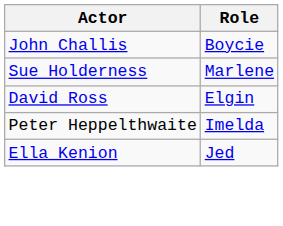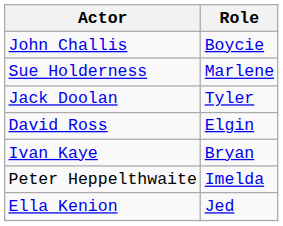 <table class="wikitable">
 <tr>
 <th>Actor</th>
 <th>Role</th>
 </tr>
 <tr>
 <td><a href='#'>John Challis</a></td>
 <td><a href='#'>Boycie</a></td>
 </tr>
 <tr>
 <td><a href='#'>Sue Holderness</a></td>
 <td><a href='#'>Marlene</a></td>
 </tr>
 <tr>
+<td><a href='#'>Jack Doolan</a></td>
+<td><a href='#'>Tyler</a></td>
+</tr>
+<tr>
 <td><a href='#'>David Ross</a></td>
 <td><a href='#'>Elgin</a></td>
+</tr>
+<tr>
+<td><a href='#'>Ivan Kaye</a></td>
+<td><a href='#'>Bryan</a></td>
 </tr>
 <tr>
 <td>Peter Heppelthwaite</td>
 <td><a href='#'>Imelda</a></td>
 </tr>
 <tr>
 <td><a href='#'>Ella Kenion</a></td>
 <td><a href='#'>Jed</a></td>
 </tr>
 </table>
